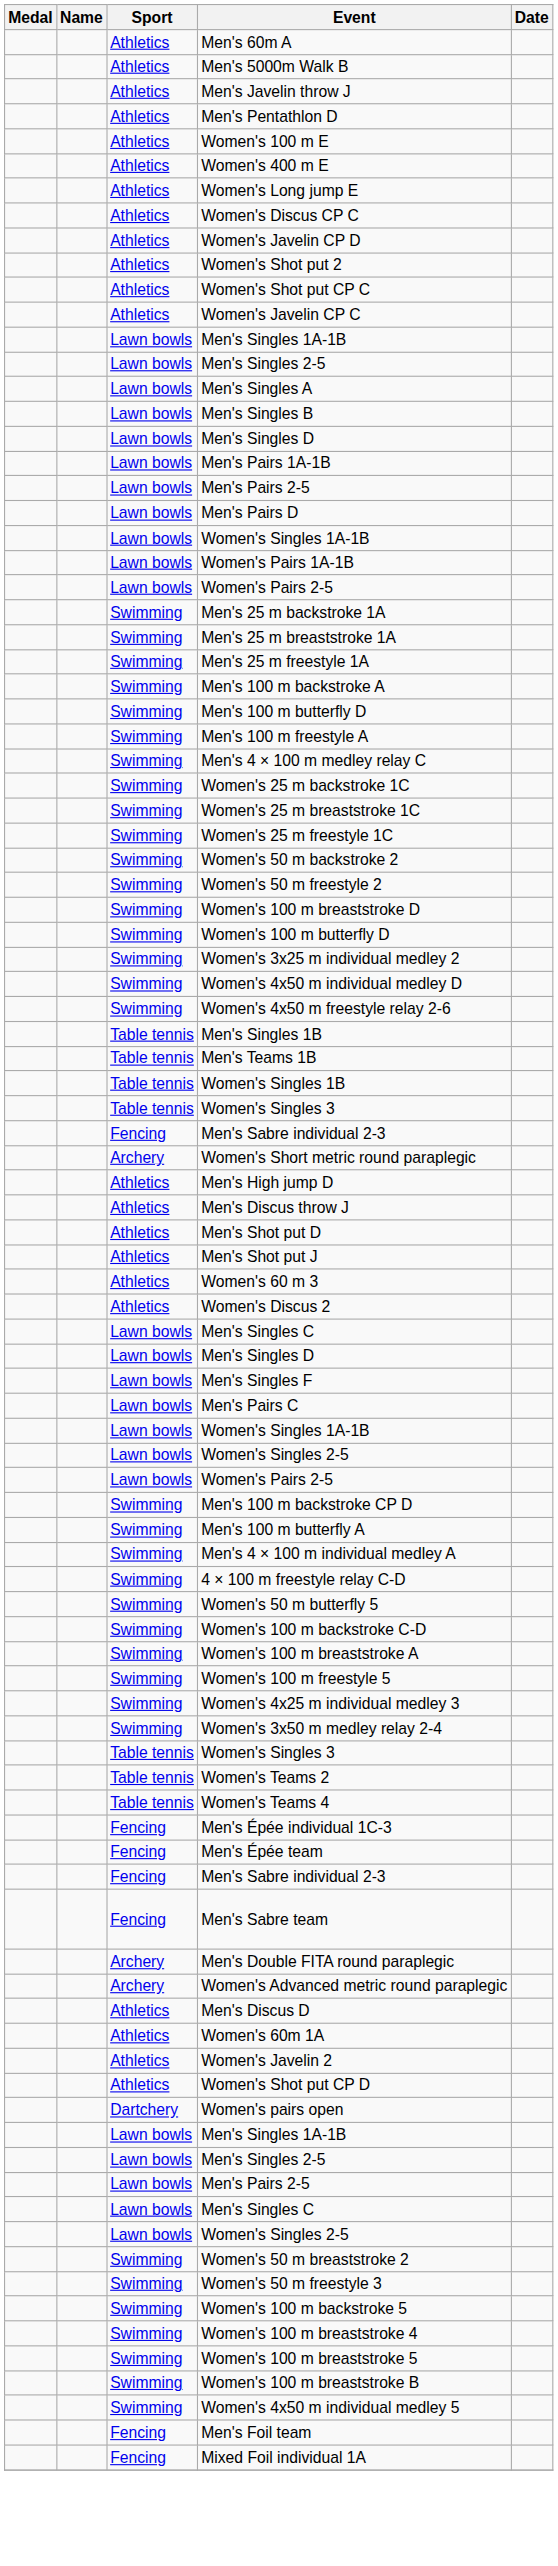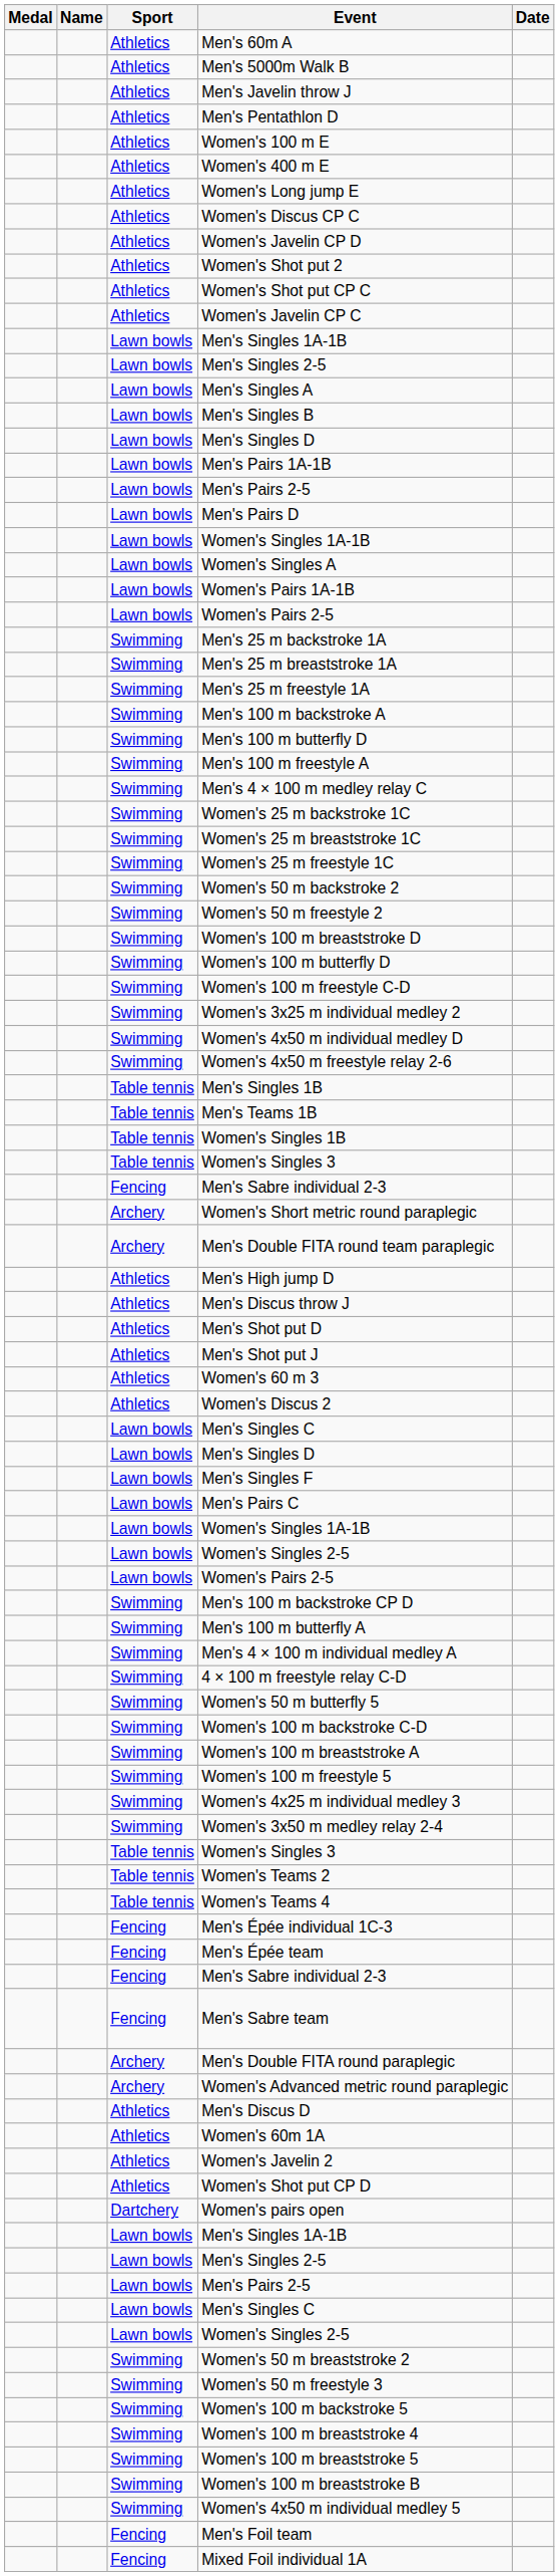 <table class="wikitable sortable" style="font-size:90%">
 <tr>
 <th>Medal</th>
 <th>Name</th>
 <th>Sport</th>
 <th>Event</th>
 <th>Date</th>
 </tr>
 <tr>
 <td></td>
 <td></td>
 <td><a href='#'>Athletics</a></td>
 <td>Men's 60m A</td>
 <td></td>
 </tr>
 <tr>
 <td></td>
 <td></td>
 <td><a href='#'>Athletics</a></td>
 <td>Men's 5000m Walk B</td>
 <td></td>
 </tr>
 <tr>
 <td></td>
 <td></td>
 <td><a href='#'>Athletics</a></td>
 <td>Men's Javelin throw J</td>
 <td></td>
 </tr>
 <tr>
 <td></td>
 <td></td>
 <td><a href='#'>Athletics</a></td>
 <td>Men's Pentathlon D</td>
 <td></td>
 </tr>
 <tr>
 <td></td>
 <td></td>
 <td><a href='#'>Athletics</a></td>
 <td>Women's 100 m E</td>
 <td></td>
 </tr>
 <tr>
 <td></td>
 <td></td>
 <td><a href='#'>Athletics</a></td>
 <td>Women's 400 m E</td>
 <td></td>
 </tr>
 <tr>
 <td></td>
 <td></td>
 <td><a href='#'>Athletics</a></td>
 <td>Women's Long jump E</td>
 <td></td>
 </tr>
 <tr>
 <td></td>
 <td></td>
 <td><a href='#'>Athletics</a></td>
 <td>Women's Discus CP C</td>
 <td></td>
 </tr>
 <tr>
 <td></td>
 <td></td>
 <td><a href='#'>Athletics</a></td>
 <td>Women's Javelin CP D</td>
 <td></td>
 </tr>
 <tr>
 <td></td>
 <td></td>
 <td><a href='#'>Athletics</a></td>
 <td>Women's Shot put 2</td>
 <td></td>
 </tr>
 <tr>
 <td></td>
 <td></td>
 <td><a href='#'>Athletics</a></td>
 <td>Women's Shot put CP C</td>
 <td></td>
 </tr>
 <tr>
 <td></td>
 <td></td>
 <td><a href='#'>Athletics</a></td>
 <td>Women's Javelin CP C</td>
 <td></td>
 </tr>
 <tr>
 <td></td>
 <td></td>
 <td><a href='#'>Lawn bowls</a></td>
 <td>Men's Singles 1A-1B</td>
 <td></td>
 </tr>
 <tr>
 <td></td>
 <td></td>
 <td><a href='#'>Lawn bowls</a></td>
 <td>Men's Singles 2-5</td>
 <td></td>
 </tr>
 <tr>
 <td></td>
 <td></td>
 <td><a href='#'>Lawn bowls</a></td>
 <td>Men's Singles A</td>
 <td></td>
 </tr>
 <tr>
 <td></td>
 <td></td>
 <td><a href='#'>Lawn bowls</a></td>
 <td>Men's Singles B</td>
 <td></td>
 </tr>
 <tr>
 <td></td>
 <td></td>
 <td><a href='#'>Lawn bowls</a></td>
 <td>Men's Singles D</td>
 <td></td>
 </tr>
 <tr>
 <td></td>
 <td> <br> </td>
 <td><a href='#'>Lawn bowls</a></td>
 <td>Men's Pairs 1A-1B</td>
 <td></td>
 </tr>
 <tr>
 <td></td>
 <td> <br> </td>
 <td><a href='#'>Lawn bowls</a></td>
 <td>Men's Pairs 2-5</td>
 <td></td>
 </tr>
 <tr>
 <td></td>
 <td> <br> </td>
 <td><a href='#'>Lawn bowls</a></td>
 <td>Men's Pairs D</td>
 <td></td>
 </tr>
 <tr>
 <td></td>
 <td></td>
 <td><a href='#'>Lawn bowls</a></td>
 <td>Women's Singles 1A-1B</td>
 <td></td>
 </tr>
 <tr>
 <td></td>
+<td></td>
+<td><a href='#'>Lawn bowls</a></td>
+<td>Women's Singles A</td>
+<td></td>
+</tr>
+<tr>
+<td></td>
 <td><br></td>
 <td><a href='#'>Lawn bowls</a></td>
 <td>Women's Pairs 1A-1B</td>
 <td></td>
 </tr>
 <tr>
 <td></td>
 <td><br></td>
 <td><a href='#'>Lawn bowls</a></td>
 <td>Women's Pairs 2-5</td>
 <td></td>
 </tr>
 <tr>
 <td></td>
 <td></td>
 <td><a href='#'>Swimming</a></td>
 <td>Men's 25 m backstroke 1A</td>
 <td></td>
 </tr>
 <tr>
 <td></td>
 <td></td>
 <td><a href='#'>Swimming</a></td>
 <td>Men's 25 m breaststroke 1A</td>
 <td></td>
 </tr>
 <tr>
 <td></td>
 <td></td>
 <td><a href='#'>Swimming</a></td>
 <td>Men's 25 m freestyle 1A</td>
 <td></td>
 </tr>
 <tr>
 <td></td>
 <td></td>
 <td><a href='#'>Swimming</a></td>
 <td>Men's 100 m backstroke A</td>
 <td></td>
 </tr>
 <tr>
 <td></td>
 <td></td>
 <td><a href='#'>Swimming</a></td>
 <td>Men's 100 m butterfly D</td>
 <td></td>
 </tr>
 <tr>
 <td></td>
 <td></td>
 <td><a href='#'>Swimming</a></td>
 <td>Men's 100 m freestyle A</td>
 <td></td>
 </tr>
 <tr>
 <td></td>
 <td></td>
 <td><a href='#'>Swimming</a></td>
 <td>Men's 4 × 100 m medley relay C</td>
 <td></td>
 </tr>
 <tr>
 <td></td>
 <td></td>
 <td><a href='#'>Swimming</a></td>
 <td>Women's 25 m backstroke 1C</td>
 <td></td>
 </tr>
 <tr>
 <td></td>
 <td></td>
 <td><a href='#'>Swimming</a></td>
 <td>Women's 25 m breaststroke 1C</td>
 <td></td>
 </tr>
 <tr>
 <td></td>
 <td></td>
 <td><a href='#'>Swimming</a></td>
 <td>Women's 25 m freestyle 1C</td>
 <td></td>
 </tr>
 <tr>
 <td></td>
 <td></td>
 <td><a href='#'>Swimming</a></td>
 <td>Women's 50 m backstroke 2</td>
 <td></td>
 </tr>
 <tr>
 <td></td>
 <td></td>
 <td><a href='#'>Swimming</a></td>
 <td>Women's 50 m freestyle 2</td>
 <td></td>
 </tr>
 <tr>
 <td></td>
 <td></td>
 <td><a href='#'>Swimming</a></td>
 <td>Women's 100 m breaststroke D</td>
 <td></td>
 </tr>
 <tr>
 <td></td>
 <td></td>
 <td><a href='#'>Swimming</a></td>
 <td>Women's 100 m butterfly D</td>
 <td></td>
 </tr>
 <tr>
 <td></td>
 <td></td>
 <td><a href='#'>Swimming</a></td>
+<td>Women's 100 m freestyle C-D</td>
+<td></td>
+</tr>
+<tr>
+<td></td>
+<td></td>
+<td><a href='#'>Swimming</a></td>
 <td>Women's 3x25 m individual medley 2</td>
 <td></td>
 </tr>
 <tr>
 <td></td>
 <td></td>
 <td><a href='#'>Swimming</a></td>
 <td>Women's 4x50 m individual medley D</td>
 <td></td>
 </tr>
 <tr>
 <td></td>
 <td></td>
 <td><a href='#'>Swimming</a></td>
 <td>Women's 4x50 m freestyle relay 2-6</td>
 <td></td>
 </tr>
 <tr>
 <td></td>
 <td></td>
 <td><a href='#'>Table tennis</a></td>
 <td>Men's Singles 1B</td>
 <td></td>
 </tr>
 <tr>
 <td></td>
 <td><br></td>
 <td><a href='#'>Table tennis</a></td>
 <td>Men's Teams 1B</td>
 <td></td>
 </tr>
 <tr>
 <td></td>
 <td></td>
 <td><a href='#'>Table tennis</a></td>
 <td>Women's Singles 1B</td>
 <td></td>
 </tr>
 <tr>
 <td></td>
 <td></td>
 <td><a href='#'>Table tennis</a></td>
 <td>Women's Singles 3</td>
 <td></td>
 </tr>
 <tr>
 <td></td>
 <td></td>
 <td><a href='#'>Fencing</a></td>
 <td>Men's Sabre individual 2-3</td>
 <td></td>
 </tr>
 <tr>
 <td></td>
 <td></td>
 <td><a href='#'>Archery</a></td>
 <td>Women's Short metric round paraplegic</td>
+<td></td>
+</tr>
+<tr>
+<td></td>
+<td> <br>  <br> </td>
+<td><a href='#'>Archery</a></td>
+<td>Men's Double FITA round team paraplegic</td>
 <td></td>
 </tr>
 <tr>
 <td></td>
 <td></td>
 <td><a href='#'>Athletics</a></td>
 <td>Men's High jump D</td>
 <td></td>
 </tr>
 <tr>
 <td></td>
 <td></td>
 <td><a href='#'>Athletics</a></td>
 <td>Men's Discus throw J</td>
 <td></td>
 </tr>
 <tr>
 <td></td>
 <td></td>
 <td><a href='#'>Athletics</a></td>
 <td>Men's Shot put D</td>
 <td></td>
 </tr>
 <tr>
 <td></td>
 <td></td>
 <td><a href='#'>Athletics</a></td>
 <td>Men's Shot put J</td>
 <td></td>
 </tr>
 <tr>
 <td></td>
 <td></td>
 <td><a href='#'>Athletics</a></td>
 <td>Women's 60 m 3</td>
 <td></td>
 </tr>
 <tr>
 <td></td>
 <td></td>
 <td><a href='#'>Athletics</a></td>
 <td>Women's Discus 2</td>
 <td></td>
 </tr>
 <tr>
 <td></td>
 <td></td>
 <td><a href='#'>Lawn bowls</a></td>
 <td>Men's Singles C</td>
 <td></td>
 </tr>
 <tr>
 <td></td>
 <td></td>
 <td><a href='#'>Lawn bowls</a></td>
 <td>Men's Singles D</td>
 <td></td>
 </tr>
 <tr>
 <td></td>
 <td></td>
 <td><a href='#'>Lawn bowls</a></td>
 <td>Men's Singles F</td>
 <td></td>
 </tr>
 <tr>
 <td></td>
 <td> <br> </td>
 <td><a href='#'>Lawn bowls</a></td>
 <td>Men's Pairs C</td>
 <td></td>
 </tr>
 <tr>
 <td></td>
 <td></td>
 <td><a href='#'>Lawn bowls</a></td>
 <td>Women's Singles 1A-1B</td>
 <td></td>
 </tr>
 <tr>
 <td></td>
 <td></td>
 <td><a href='#'>Lawn bowls</a></td>
 <td>Women's Singles 2-5</td>
 <td></td>
 </tr>
 <tr>
 <td></td>
 <td><br></td>
 <td><a href='#'>Lawn bowls</a></td>
 <td>Women's Pairs 2-5</td>
 <td></td>
 </tr>
 <tr>
 <td></td>
 <td></td>
 <td><a href='#'>Swimming</a></td>
 <td>Men's 100 m backstroke CP D</td>
 <td></td>
 </tr>
 <tr>
 <td></td>
 <td></td>
 <td><a href='#'>Swimming</a></td>
 <td>Men's 100 m butterfly A</td>
 <td></td>
 </tr>
 <tr>
 <td></td>
 <td></td>
 <td><a href='#'>Swimming</a></td>
 <td>Men's 4 × 100 m individual medley A</td>
 <td></td>
 </tr>
 <tr>
 <td></td>
 <td></td>
 <td><a href='#'>Swimming</a></td>
 <td>4 × 100 m freestyle relay C-D</td>
 <td></td>
 </tr>
 <tr>
 <td></td>
 <td></td>
 <td><a href='#'>Swimming</a></td>
 <td>Women's 50 m butterfly 5</td>
 <td></td>
 </tr>
 <tr>
 <td></td>
 <td></td>
 <td><a href='#'>Swimming</a></td>
 <td>Women's 100 m backstroke C-D</td>
 <td></td>
 </tr>
 <tr>
 <td></td>
 <td></td>
 <td><a href='#'>Swimming</a></td>
 <td>Women's 100 m breaststroke A</td>
 <td></td>
 </tr>
 <tr>
 <td></td>
 <td></td>
 <td><a href='#'>Swimming</a></td>
 <td>Women's 100 m freestyle 5</td>
 <td></td>
 </tr>
 <tr>
 <td></td>
 <td></td>
 <td><a href='#'>Swimming</a></td>
 <td>Women's 4x25 m individual medley 3</td>
 <td></td>
 </tr>
 <tr>
 <td></td>
 <td></td>
 <td><a href='#'>Swimming</a></td>
 <td>Women's 3x50 m medley relay 2-4</td>
 <td></td>
 </tr>
 <tr>
 <td></td>
 <td></td>
 <td><a href='#'>Table tennis</a></td>
 <td>Women's Singles 3</td>
 <td></td>
 </tr>
 <tr>
 <td></td>
 <td><br></td>
 <td><a href='#'>Table tennis</a></td>
 <td>Women's Teams 2</td>
 <td></td>
 </tr>
 <tr>
 <td></td>
 <td><br></td>
 <td><a href='#'>Table tennis</a></td>
 <td>Women's Teams 4</td>
 <td></td>
 </tr>
 <tr>
 <td></td>
 <td></td>
 <td><a href='#'>Fencing</a></td>
 <td>Men's Épée individual 1C-3</td>
 <td></td>
 </tr>
 <tr>
 <td></td>
 <td></td>
 <td><a href='#'>Fencing</a></td>
 <td>Men's Épée team</td>
 <td></td>
 </tr>
 <tr>
 <td></td>
 <td></td>
 <td><a href='#'>Fencing</a></td>
 <td>Men's Sabre individual 2-3</td>
 <td></td>
 </tr>
 <tr>
 <td></td>
 <td><br><br><br></td>
 <td><a href='#'>Fencing</a></td>
 <td>Men's Sabre team</td>
 <td></td>
 </tr>
 <tr>
 <td></td>
 <td></td>
 <td><a href='#'>Archery</a></td>
 <td>Men's Double FITA round paraplegic</td>
 <td></td>
 </tr>
 <tr>
 <td></td>
 <td></td>
 <td><a href='#'>Archery</a></td>
 <td>Women's Advanced metric round paraplegic</td>
 <td></td>
 </tr>
 <tr>
 <td></td>
 <td></td>
 <td><a href='#'>Athletics</a></td>
 <td>Men's Discus D</td>
 <td></td>
 </tr>
 <tr>
 <td></td>
 <td></td>
 <td><a href='#'>Athletics</a></td>
 <td>Women's 60m 1A</td>
 <td></td>
 </tr>
 <tr>
 <td></td>
 <td></td>
 <td><a href='#'>Athletics</a></td>
 <td>Women's Javelin 2</td>
 <td></td>
 </tr>
 <tr>
 <td></td>
 <td></td>
 <td><a href='#'>Athletics</a></td>
 <td>Women's Shot put CP D</td>
 <td></td>
 </tr>
 <tr>
 <td></td>
 <td></td>
 <td><a href='#'>Dartchery</a></td>
 <td>Women's pairs open</td>
 <td></td>
 </tr>
 <tr>
 <td></td>
 <td></td>
 <td><a href='#'>Lawn bowls</a></td>
 <td>Men's Singles 1A-1B</td>
 <td></td>
 </tr>
 <tr>
 <td></td>
 <td></td>
 <td><a href='#'>Lawn bowls</a></td>
 <td>Men's Singles 2-5</td>
 <td></td>
 </tr>
 <tr>
 <td></td>
 <td></td>
 <td><a href='#'>Lawn bowls</a></td>
 <td>Men's Pairs 2-5</td>
 <td></td>
 </tr>
 <tr>
 <td></td>
 <td></td>
 <td><a href='#'>Lawn bowls</a></td>
 <td>Men's Singles C</td>
 <td></td>
 </tr>
 <tr>
 <td></td>
 <td></td>
 <td><a href='#'>Lawn bowls</a></td>
 <td>Women's Singles 2-5</td>
 <td></td>
 </tr>
 <tr>
 <td></td>
 <td></td>
 <td><a href='#'>Swimming</a></td>
 <td>Women's 50 m breaststroke 2</td>
 <td></td>
 </tr>
 <tr>
 <td></td>
 <td></td>
 <td><a href='#'>Swimming</a></td>
 <td>Women's 50 m freestyle 3</td>
 <td></td>
 </tr>
 <tr>
 <td></td>
 <td></td>
 <td><a href='#'>Swimming</a></td>
 <td>Women's 100 m backstroke 5</td>
 <td></td>
 </tr>
 <tr>
 <td></td>
 <td></td>
 <td><a href='#'>Swimming</a></td>
 <td>Women's 100 m breaststroke 4</td>
 <td></td>
 </tr>
 <tr>
 <td></td>
 <td></td>
 <td><a href='#'>Swimming</a></td>
 <td>Women's 100 m breaststroke 5</td>
 <td></td>
 </tr>
 <tr>
 <td></td>
 <td></td>
 <td><a href='#'>Swimming</a></td>
 <td>Women's 100 m breaststroke B</td>
 <td></td>
 </tr>
 <tr>
 <td></td>
 <td></td>
 <td><a href='#'>Swimming</a></td>
 <td>Women's 4x50 m individual medley 5</td>
 <td></td>
 </tr>
 <tr>
 <td></td>
 <td></td>
 <td><a href='#'>Fencing</a></td>
 <td>Men's Foil team</td>
 <td></td>
 </tr>
 <tr>
 <td></td>
 <td></td>
 <td><a href='#'>Fencing</a></td>
 <td>Mixed Foil individual 1A</td>
 <td></td>
 </tr>
 <tr>
 </tr>
 </table>
